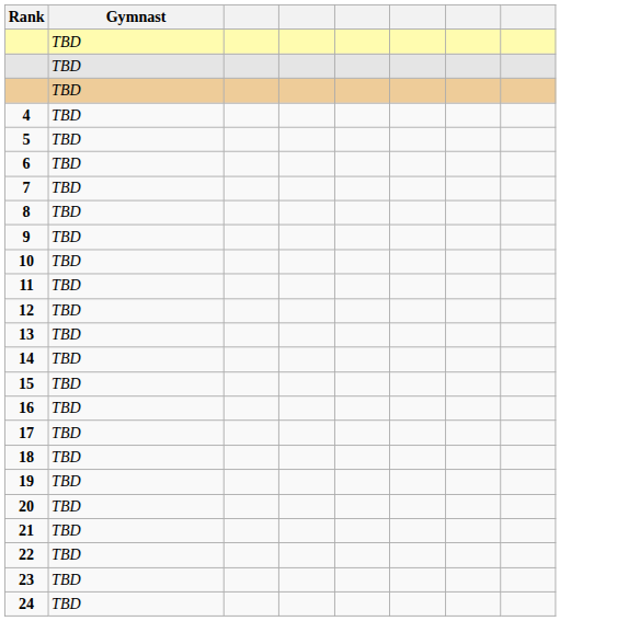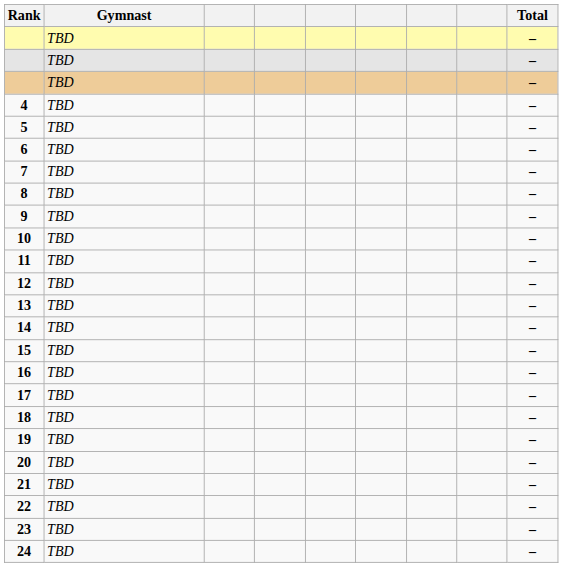 <table class="wikitable sortable" style="text-align:center; font-size:100%">
 <tr>
 <th scope="col" style="width:15px;">Rank</th>
 <th scope="col" style="width:175px;">Gymnast</th>
 <th scope="col" style="width:50px;"></th>
 <th scope="col" style="width:50px;"></th>
 <th scope="col" style="width:50px;"></th>
 <th scope="col" style="width:50px;"></th>
 <th scope="col" style="width:50px;"></th>
 <th scope="col" style="width:50px;"></th>
+<th scope="col" style="width:50px;">Total</th>
 </tr>
 <tr style="background:#fffcaf;">
 <td style="text-align:center" scope="row"><strong></strong></td>
 <td style="text-align:left;"><em>TBD</em></td>
 <td></td>
 <td></td>
 <td></td>
 <td></td>
 <td></td>
 <td></td>
+<td><strong>–</strong></td>
 </tr>
 <tr style="background:#e5e5e5;">
 <td style="text-align:center" scope="row"><strong></strong></td>
 <td style="text-align:left;"><em>TBD</em></td>
 <td></td>
 <td></td>
 <td></td>
 <td></td>
 <td></td>
 <td></td>
+<td><strong>–</strong></td>
 </tr>
 <tr style="background:#ec9;">
 <td style="text-align:center" scope="row"><strong></strong></td>
 <td style="text-align:left;"><em>TBD</em></td>
 <td></td>
 <td></td>
 <td></td>
 <td></td>
 <td></td>
 <td></td>
+<td><strong>–</strong></td>
 </tr>
 <tr>
 <td scope="row" style="text-align:center;"><strong>4</strong></td>
 <td style="text-align:left;"><em>TBD</em></td>
 <td></td>
 <td></td>
 <td></td>
 <td></td>
 <td></td>
 <td></td>
+<td><strong>–</strong></td>
 </tr>
 <tr>
 <td scope="row" style="text-align:center;"><strong>5</strong></td>
 <td style="text-align:left;"><em>TBD</em></td>
 <td></td>
 <td></td>
 <td></td>
 <td></td>
 <td></td>
 <td></td>
+<td><strong>–</strong></td>
 </tr>
 <tr>
 <td scope="row" style="text-align:center;"><strong>6</strong></td>
 <td style="text-align:left;"><em>TBD</em></td>
 <td></td>
 <td></td>
 <td></td>
 <td></td>
 <td></td>
 <td></td>
+<td><strong>–</strong></td>
 </tr>
 <tr>
 <td scope="row" style="text-align:center;"><strong>7</strong></td>
 <td style="text-align:left;"><em>TBD</em></td>
 <td></td>
 <td></td>
 <td></td>
 <td></td>
 <td></td>
 <td></td>
+<td><strong>–</strong></td>
 </tr>
 <tr>
 <td scope="row" style="text-align:center;"><strong>8</strong></td>
 <td style="text-align:left;"><em>TBD</em></td>
 <td></td>
 <td></td>
 <td></td>
 <td></td>
 <td></td>
 <td></td>
+<td><strong>–</strong></td>
 </tr>
 <tr>
 <td scope="row" style="text-align:center;"><strong>9</strong></td>
 <td style="text-align:left;"><em>TBD</em></td>
 <td></td>
 <td></td>
 <td></td>
 <td></td>
 <td></td>
 <td></td>
+<td><strong>–</strong></td>
 </tr>
 <tr>
 <td scope="row" style="text-align:center;"><strong>10</strong></td>
 <td style="text-align:left;"><em>TBD</em></td>
 <td></td>
 <td></td>
 <td></td>
 <td></td>
 <td></td>
 <td></td>
+<td><strong>–</strong></td>
 </tr>
 <tr>
 <td scope="row" style="text-align:center;"><strong>11</strong></td>
 <td style="text-align:left;"><em>TBD</em></td>
 <td></td>
 <td></td>
 <td></td>
 <td></td>
 <td></td>
 <td></td>
+<td><strong>–</strong></td>
 </tr>
 <tr>
 <td scope="row" style="text-align:center;"><strong>12</strong></td>
 <td style="text-align:left;"><em>TBD</em></td>
 <td></td>
 <td></td>
 <td></td>
 <td></td>
 <td></td>
 <td></td>
+<td><strong>–</strong></td>
 </tr>
 <tr>
 <td scope="row" style="text-align:center;"><strong>13</strong></td>
 <td style="text-align:left;"><em>TBD</em></td>
 <td></td>
 <td></td>
 <td></td>
 <td></td>
 <td></td>
 <td></td>
+<td><strong>–</strong></td>
 </tr>
 <tr>
 <td scope="row" style="text-align:center;"><strong>14</strong></td>
 <td style="text-align:left;"><em>TBD</em></td>
 <td></td>
 <td></td>
 <td></td>
 <td></td>
 <td></td>
 <td></td>
+<td><strong>–</strong></td>
 </tr>
 <tr>
 <td scope="row" style="text-align:center;"><strong>15</strong></td>
 <td style="text-align:left;"><em>TBD</em></td>
 <td></td>
 <td></td>
 <td></td>
 <td></td>
 <td></td>
 <td></td>
+<td><strong>–</strong></td>
 </tr>
 <tr>
 <td scope="row" style="text-align:center;"><strong>16</strong></td>
 <td style="text-align:left;"><em>TBD</em></td>
 <td></td>
 <td></td>
 <td></td>
 <td></td>
 <td></td>
 <td></td>
+<td><strong>–</strong></td>
 </tr>
 <tr>
 <td scope="row" style="text-align:center;"><strong>17</strong></td>
 <td style="text-align:left;"><em>TBD</em></td>
 <td></td>
 <td></td>
 <td></td>
 <td></td>
 <td></td>
 <td></td>
+<td><strong>–</strong></td>
 </tr>
 <tr>
 <td scope="row" style="text-align:center;"><strong>18</strong></td>
 <td style="text-align:left;"><em>TBD</em></td>
 <td></td>
 <td></td>
 <td></td>
 <td></td>
 <td></td>
 <td></td>
+<td><strong>–</strong></td>
 </tr>
 <tr>
 <td scope="row" style="text-align:center;"><strong>19</strong></td>
 <td style="text-align:left;"><em>TBD</em></td>
 <td></td>
 <td></td>
 <td></td>
 <td></td>
 <td></td>
 <td></td>
+<td><strong>–</strong></td>
 </tr>
 <tr>
 <td scope="row" style="text-align:center;"><strong>20</strong></td>
 <td style="text-align:left;"><em>TBD</em></td>
 <td></td>
 <td></td>
 <td></td>
 <td></td>
 <td></td>
 <td></td>
+<td><strong>–</strong></td>
 </tr>
 <tr>
 <td scope="row" style="text-align:center;"><strong>21</strong></td>
 <td style="text-align:left;"><em>TBD</em></td>
 <td></td>
 <td></td>
 <td></td>
 <td></td>
 <td></td>
 <td></td>
+<td><strong>–</strong></td>
 </tr>
 <tr>
 <td scope="row" style="text-align:center;"><strong>22</strong></td>
 <td style="text-align:left;"><em>TBD</em></td>
 <td></td>
 <td></td>
 <td></td>
 <td></td>
 <td></td>
 <td></td>
+<td><strong>–</strong></td>
 </tr>
 <tr>
 <td scope="row" style="text-align:center;"><strong>23</strong></td>
 <td style="text-align:left;"><em>TBD</em></td>
 <td></td>
 <td></td>
 <td></td>
 <td></td>
 <td></td>
 <td></td>
+<td><strong>–</strong></td>
 </tr>
 <tr>
 <td scope="row" style="text-align:center;"><strong>24</strong></td>
 <td style="text-align:left;"><em>TBD</em></td>
 <td></td>
 <td></td>
 <td></td>
 <td></td>
 <td></td>
 <td></td>
+<td><strong>–</strong></td>
 </tr>
 </table>
